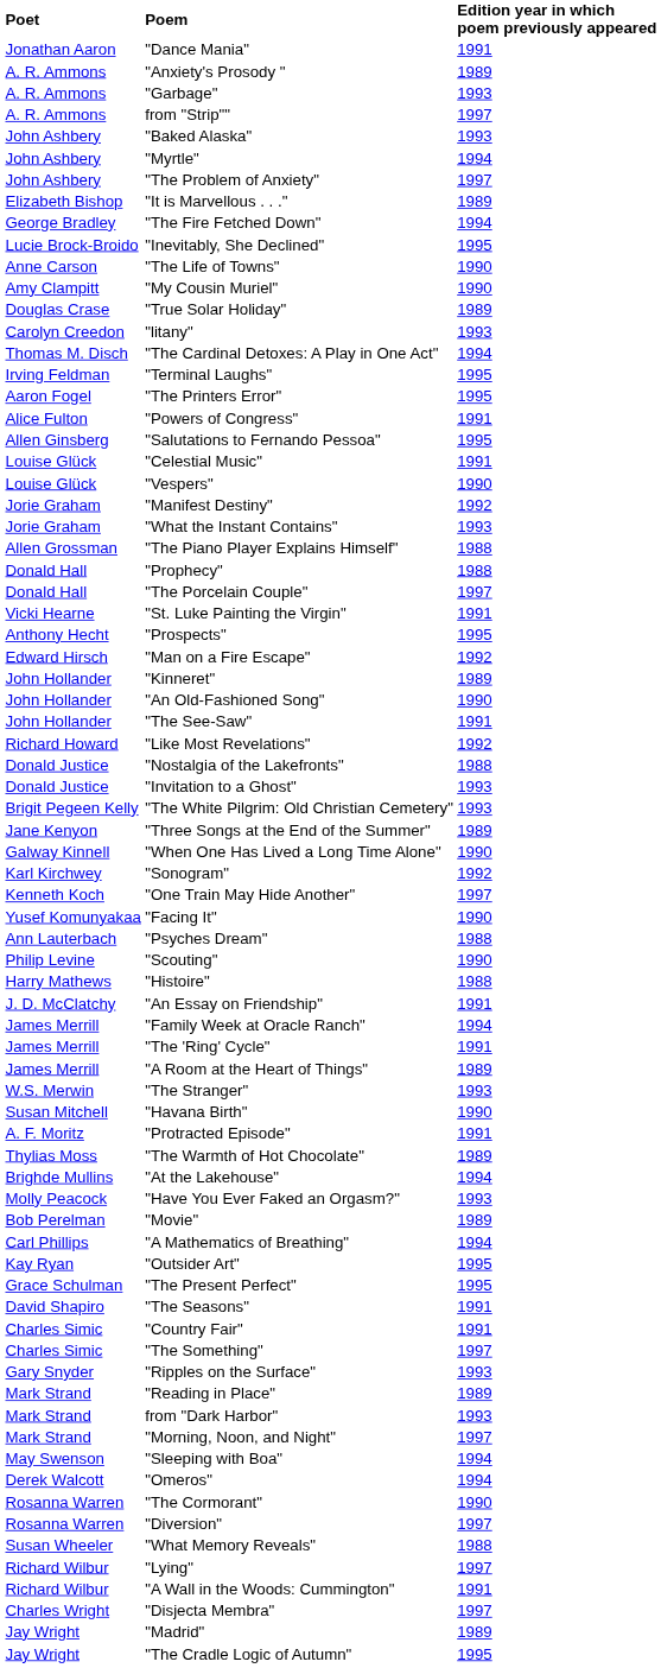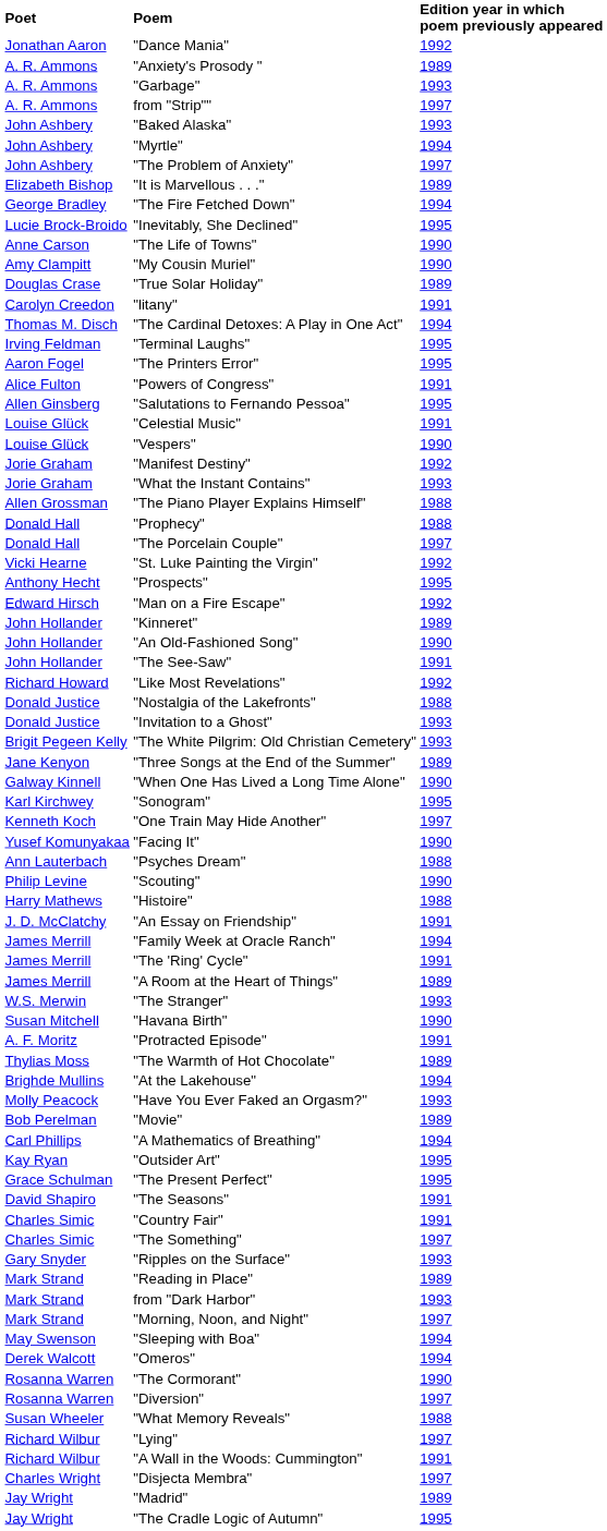 <table>
 <tr>
 <td><strong>Poet</strong></td>
 <td><strong>Poem</strong></td>
 <td><strong>Edition year in which<br> poem previously appeared</strong></td>
 </tr>
 <tr>
 <td><a href='#'>Jonathan Aaron</a></td>
 <td>"Dance Mania"</td>
-<td><a href='#'>1991</a></td>
+<td><a href='#'>1992</a></td>
 </tr>
 <tr>
 <td><a href='#'>A. R. Ammons</a></td>
 <td>"Anxiety's Prosody "</td>
 <td><a href='#'>1989</a></td>
 </tr>
 <tr>
 <td><a href='#'>A. R. Ammons</a></td>
 <td>"Garbage"</td>
 <td><a href='#'>1993</a></td>
 </tr>
 <tr>
 <td><a href='#'>A. R. Ammons</a></td>
 <td>from "Strip""</td>
 <td><a href='#'>1997</a></td>
 </tr>
 <tr>
 <td><a href='#'>John Ashbery</a></td>
 <td>"Baked Alaska"</td>
 <td><a href='#'>1993</a></td>
 </tr>
 <tr>
 <td><a href='#'>John Ashbery</a></td>
 <td>"Myrtle"</td>
 <td><a href='#'>1994</a></td>
 </tr>
 <tr>
 <td><a href='#'>John Ashbery</a></td>
 <td>"The Problem of Anxiety"</td>
 <td><a href='#'>1997</a></td>
 </tr>
 <tr>
 <td><a href='#'>Elizabeth Bishop</a></td>
 <td>"It is Marvellous . . ."</td>
 <td><a href='#'>1989</a></td>
 </tr>
 <tr>
 <td><a href='#'>George Bradley</a></td>
 <td>"The Fire Fetched Down"</td>
 <td><a href='#'>1994</a></td>
 </tr>
 <tr>
 <td><a href='#'>Lucie Brock-Broido</a></td>
 <td>"Inevitably, She Declined"</td>
 <td><a href='#'>1995</a></td>
 </tr>
 <tr>
 <td><a href='#'>Anne Carson</a></td>
 <td>"The Life of Towns"</td>
 <td><a href='#'>1990</a></td>
 </tr>
 <tr>
 <td><a href='#'>Amy Clampitt</a></td>
 <td>"My Cousin Muriel"</td>
 <td><a href='#'>1990</a></td>
 </tr>
 <tr>
 <td><a href='#'>Douglas Crase</a></td>
 <td>"True Solar Holiday"</td>
 <td><a href='#'>1989</a></td>
 </tr>
 <tr>
 <td><a href='#'>Carolyn Creedon</a></td>
 <td>"litany"</td>
-<td><a href='#'>1993</a></td>
+<td><a href='#'>1991</a></td>
 </tr>
 <tr>
 <td><a href='#'>Thomas M. Disch</a></td>
 <td>"The Cardinal Detoxes: A Play in One Act"</td>
 <td><a href='#'>1994</a></td>
 </tr>
 <tr>
 <td><a href='#'>Irving Feldman</a></td>
 <td>"Terminal Laughs"</td>
 <td><a href='#'>1995</a></td>
 </tr>
 <tr>
 <td><a href='#'>Aaron Fogel</a></td>
 <td>"The Printers Error"</td>
 <td><a href='#'>1995</a></td>
 </tr>
 <tr>
 <td><a href='#'>Alice Fulton</a></td>
 <td>"Powers of Congress"</td>
 <td><a href='#'>1991</a></td>
 </tr>
 <tr>
 <td><a href='#'>Allen Ginsberg</a></td>
 <td>"Salutations to Fernando Pessoa"</td>
 <td><a href='#'>1995</a></td>
 </tr>
 <tr>
 <td><a href='#'>Louise Glück</a></td>
 <td>"Celestial Music"</td>
 <td><a href='#'>1991</a></td>
 </tr>
 <tr>
 <td><a href='#'>Louise Glück</a></td>
 <td>"Vespers"</td>
 <td><a href='#'>1990</a></td>
 </tr>
 <tr>
 <td><a href='#'>Jorie Graham</a></td>
 <td>"Manifest Destiny"</td>
 <td><a href='#'>1992</a></td>
 </tr>
 <tr>
 <td><a href='#'>Jorie Graham</a></td>
 <td>"What the Instant Contains"</td>
 <td><a href='#'>1993</a></td>
 </tr>
 <tr>
 <td><a href='#'>Allen Grossman</a></td>
 <td>"The Piano Player Explains Himself"</td>
 <td><a href='#'>1988</a></td>
 </tr>
 <tr>
 <td><a href='#'>Donald Hall</a></td>
 <td>"Prophecy"</td>
 <td><a href='#'>1988</a></td>
 </tr>
 <tr>
 <td><a href='#'>Donald Hall</a></td>
 <td>"The Porcelain Couple"</td>
 <td><a href='#'>1997</a></td>
 </tr>
 <tr>
 <td><a href='#'>Vicki Hearne</a></td>
 <td>"St. Luke Painting the Virgin"</td>
-<td><a href='#'>1991</a></td>
+<td><a href='#'>1992</a></td>
 </tr>
 <tr>
 <td><a href='#'>Anthony Hecht</a></td>
 <td>"Prospects"</td>
 <td><a href='#'>1995</a></td>
 </tr>
 <tr>
 <td><a href='#'>Edward Hirsch</a></td>
 <td>"Man on a Fire Escape"</td>
 <td><a href='#'>1992</a></td>
 </tr>
 <tr>
 <td><a href='#'>John Hollander</a></td>
 <td>"Kinneret"</td>
 <td><a href='#'>1989</a></td>
 </tr>
 <tr>
 <td><a href='#'>John Hollander</a></td>
 <td>"An Old-Fashioned Song"</td>
 <td><a href='#'>1990</a></td>
 </tr>
 <tr>
 <td><a href='#'>John Hollander</a></td>
 <td>"The See-Saw"</td>
 <td><a href='#'>1991</a></td>
 </tr>
 <tr>
 <td><a href='#'>Richard Howard</a></td>
 <td>"Like Most Revelations"</td>
 <td><a href='#'>1992</a></td>
 </tr>
 <tr>
 <td><a href='#'>Donald Justice</a></td>
 <td>"Nostalgia of the Lakefronts"</td>
 <td><a href='#'>1988</a></td>
 </tr>
 <tr>
 <td><a href='#'>Donald Justice</a></td>
 <td>"Invitation to a Ghost"</td>
 <td><a href='#'>1993</a></td>
 </tr>
 <tr>
 <td><a href='#'>Brigit Pegeen Kelly</a></td>
 <td>"The White Pilgrim: Old Christian Cemetery"</td>
 <td><a href='#'>1993</a></td>
 </tr>
 <tr>
 <td><a href='#'>Jane Kenyon</a></td>
 <td>"Three Songs at the End of the Summer"</td>
 <td><a href='#'>1989</a></td>
 </tr>
 <tr>
 <td><a href='#'>Galway Kinnell</a></td>
 <td>"When One Has Lived a Long Time Alone"</td>
 <td><a href='#'>1990</a></td>
 </tr>
 <tr>
 <td><a href='#'>Karl Kirchwey</a></td>
 <td>"Sonogram"</td>
-<td><a href='#'>1992</a></td>
+<td><a href='#'>1995</a></td>
 </tr>
 <tr>
 <td><a href='#'>Kenneth Koch</a></td>
 <td>"One Train May Hide Another"</td>
 <td><a href='#'>1997</a></td>
 </tr>
 <tr>
 <td><a href='#'>Yusef Komunyakaa</a></td>
 <td>"Facing It"</td>
 <td><a href='#'>1990</a></td>
 </tr>
 <tr>
 <td><a href='#'>Ann Lauterbach</a></td>
 <td>"Psyches Dream"</td>
 <td><a href='#'>1988</a></td>
 </tr>
 <tr>
 <td><a href='#'>Philip Levine</a></td>
 <td>"Scouting"</td>
 <td><a href='#'>1990</a></td>
 </tr>
 <tr>
 <td><a href='#'>Harry Mathews</a></td>
 <td>"Histoire"</td>
 <td><a href='#'>1988</a></td>
 </tr>
 <tr>
 <td><a href='#'>J. D. McClatchy</a></td>
 <td>"An Essay on Friendship"</td>
 <td><a href='#'>1991</a></td>
 </tr>
 <tr>
 <td><a href='#'>James Merrill</a></td>
 <td>"Family Week at Oracle Ranch"</td>
 <td><a href='#'>1994</a></td>
 </tr>
 <tr>
 <td><a href='#'>James Merrill</a></td>
 <td>"The 'Ring' Cycle"</td>
 <td><a href='#'>1991</a></td>
 </tr>
 <tr>
 <td><a href='#'>James Merrill</a></td>
 <td>"A Room at the Heart of Things"</td>
 <td><a href='#'>1989</a></td>
 </tr>
 <tr>
 <td><a href='#'>W.S. Merwin</a></td>
 <td>"The Stranger"</td>
 <td><a href='#'>1993</a></td>
 </tr>
 <tr>
 <td><a href='#'>Susan Mitchell</a></td>
 <td>"Havana Birth"</td>
 <td><a href='#'>1990</a></td>
 </tr>
 <tr>
 <td><a href='#'>A. F. Moritz</a></td>
 <td>"Protracted Episode"</td>
 <td><a href='#'>1991</a></td>
 </tr>
 <tr>
 <td><a href='#'>Thylias Moss</a></td>
 <td>"The Warmth of Hot Chocolate"</td>
 <td><a href='#'>1989</a></td>
 </tr>
 <tr>
 <td><a href='#'>Brighde Mullins</a></td>
 <td>"At the Lakehouse"</td>
 <td><a href='#'>1994</a></td>
 </tr>
 <tr>
 <td><a href='#'>Molly Peacock</a></td>
 <td>"Have You Ever Faked an Orgasm?"</td>
 <td><a href='#'>1993</a></td>
 </tr>
 <tr>
 <td><a href='#'>Bob Perelman</a></td>
 <td>"Movie"</td>
 <td><a href='#'>1989</a></td>
 </tr>
 <tr>
 <td><a href='#'>Carl Phillips</a></td>
 <td>"A Mathematics of Breathing"</td>
 <td><a href='#'>1994</a></td>
 </tr>
 <tr>
 <td><a href='#'>Kay Ryan</a></td>
 <td>"Outsider Art"</td>
 <td><a href='#'>1995</a></td>
 </tr>
 <tr>
 <td><a href='#'>Grace Schulman</a></td>
 <td>"The Present Perfect"</td>
 <td><a href='#'>1995</a></td>
 </tr>
 <tr>
 <td><a href='#'>David Shapiro</a></td>
 <td>"The Seasons"</td>
 <td><a href='#'>1991</a></td>
 </tr>
 <tr>
 <td><a href='#'>Charles Simic</a></td>
 <td>"Country Fair"</td>
 <td><a href='#'>1991</a></td>
 </tr>
 <tr>
 <td><a href='#'>Charles Simic</a></td>
 <td>"The Something"</td>
 <td><a href='#'>1997</a></td>
 </tr>
 <tr>
 <td><a href='#'>Gary Snyder</a></td>
 <td>"Ripples on the Surface"</td>
 <td><a href='#'>1993</a></td>
 </tr>
 <tr>
 <td><a href='#'>Mark Strand</a></td>
 <td>"Reading in Place"</td>
 <td><a href='#'>1989</a></td>
 </tr>
 <tr>
 <td><a href='#'>Mark Strand</a></td>
 <td>from "Dark Harbor"</td>
 <td><a href='#'>1993</a></td>
 </tr>
 <tr>
 <td><a href='#'>Mark Strand</a></td>
 <td>"Morning, Noon, and Night"</td>
 <td><a href='#'>1997</a></td>
 </tr>
 <tr>
 <td><a href='#'>May Swenson</a></td>
 <td>"Sleeping with Boa"</td>
 <td><a href='#'>1994</a></td>
 </tr>
 <tr>
 <td><a href='#'>Derek Walcott</a></td>
 <td>"Omeros"</td>
 <td><a href='#'>1994</a></td>
 </tr>
 <tr>
 <td><a href='#'>Rosanna Warren</a></td>
 <td>"The Cormorant"</td>
 <td><a href='#'>1990</a></td>
 </tr>
 <tr>
 <td><a href='#'>Rosanna Warren</a></td>
 <td>"Diversion"</td>
 <td><a href='#'>1997</a></td>
 </tr>
 <tr>
 <td><a href='#'>Susan Wheeler</a></td>
 <td>"What Memory Reveals"</td>
 <td><a href='#'>1988</a></td>
 </tr>
 <tr>
 <td><a href='#'>Richard Wilbur</a></td>
 <td>"Lying"</td>
 <td><a href='#'>1997</a></td>
 </tr>
 <tr>
 <td><a href='#'>Richard Wilbur</a></td>
 <td>"A Wall in the Woods: Cummington"</td>
 <td><a href='#'>1991</a></td>
 </tr>
 <tr>
 <td><a href='#'>Charles Wright</a></td>
 <td>"Disjecta Membra"</td>
 <td><a href='#'>1997</a></td>
 </tr>
 <tr>
 <td><a href='#'>Jay Wright</a></td>
 <td>"Madrid"</td>
 <td><a href='#'>1989</a></td>
 </tr>
 <tr>
 <td><a href='#'>Jay Wright</a></td>
 <td>"The Cradle Logic of Autumn"</td>
 <td><a href='#'>1995</a></td>
 </tr>
 <tr>
 </tr>
 </table>
